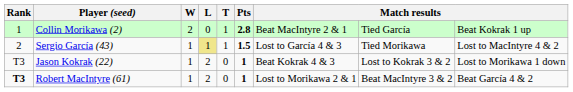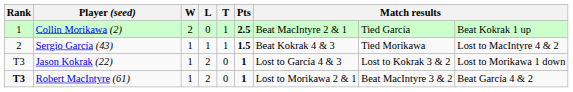 <table class="wikitable" style="text-align:center">
 <tr>
 <th width="20">Rank</th>
 <th width="220">Player <em>(seed)</em></th>
 <th width="20">W</th>
 <th width="20">L</th>
 <th width="20">T</th>
 <th width="20">Pts</th>
 <th colspan=3>Match results</th>
 </tr>
 <tr style="background:#cfc">
 <td>1</td>
 <td align=left> <a href='#'>Collin Morikawa</a> <em>(2)</em></td>
 <td>2</td>
 <td>0</td>
 <td>1</td>
-<td><strong>2.8</strong></td>
+<td><strong>2.5</strong></td>
 <td align=left>Beat MacIntyre 2 & 1</td>
 <td align=left>Tied García</td>
 <td align=left>Beat Kokrak 1 up</td>
 </tr>
 <tr>
 <td>2</td>
 <td align=left> <a href='#'>Sergio García</a> <em>(43)</em></td>
 <td>1</td>
-<td style="background: khaki;">1</td>
+<td>1</td>
 <td>1</td>
 <td><strong>1.5</strong></td>
-<td align=left>Lost to García 4 & 3</td>
+<td align=left>Beat Kokrak 4 & 3</td>
 <td align=left>Tied Morikawa</td>
 <td align=left>Lost to MacIntyre 4 & 2</td>
 </tr>
 <tr>
 <td>T3</td>
 <td align=left> <a href='#'>Jason Kokrak</a> <em>(22)</em></td>
 <td>1</td>
 <td>2</td>
 <td>0</td>
 <td><strong>1</strong></td>
-<td align=left>Beat Kokrak 4 & 3</td>
+<td align=left>Lost to García 4 & 3</td>
 <td align=left>Lost to Kokrak 3 & 2</td>
 <td align=left>Lost to Morikawa 1 down</td>
 </tr>
 <tr>
 <td><strong>T3</strong></td>
 <td align=left> <a href='#'>Robert MacIntyre</a> <em>(61)</em></td>
 <td>1</td>
 <td>2</td>
 <td>0</td>
 <td><strong>1</strong></td>
 <td align=left>Lost to Morikawa 2 & 1</td>
 <td align=left>Beat MacIntyre 3 & 2</td>
 <td align=left>Beat García 4 & 2</td>
 </tr>
 </table>
